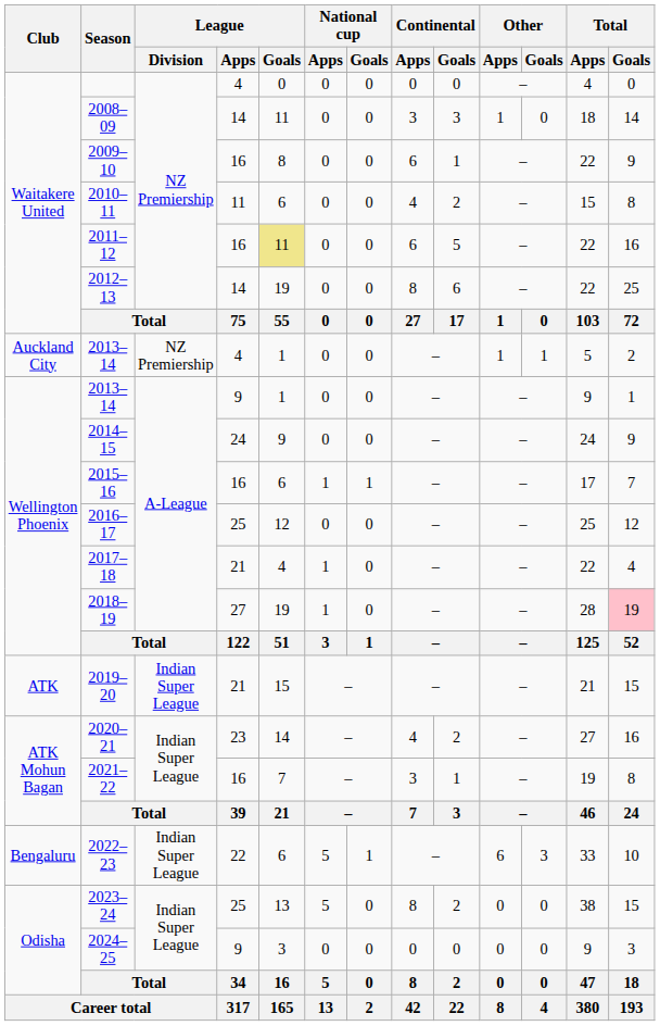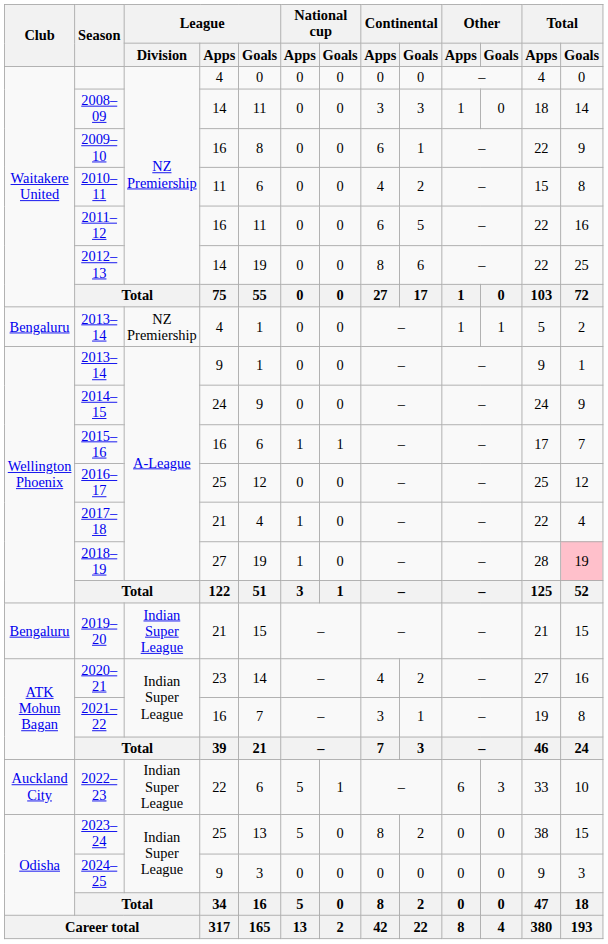 <table class="wikitable" style="text-align: center;">
 <tr>
 <th rowspan="2">Club</th>
 <th rowspan="2">Season</th>
 <th colspan="3">League</th>
 <th colspan="2">National cup</th>
 <th colspan="2">Continental</th>
 <th colspan="2">Other</th>
 <th colspan="2">Total</th>
 </tr>
 <tr>
 <th>Division</th>
 <th>Apps</th>
 <th>Goals</th>
 <th>Apps</th>
 <th>Goals</th>
 <th>Apps</th>
 <th>Goals</th>
 <th>Apps</th>
 <th>Goals</th>
 <th>Apps</th>
 <th>Goals</th>
 </tr>
 <tr>
 <td rowspan="7"><a href='#'>Waitakere United</a></td>
 <td></td>
 <td rowspan=6><a href='#'>NZ Premiership</a></td>
 <td>4</td>
 <td>0</td>
 <td>0</td>
 <td>0</td>
 <td>0</td>
 <td>0</td>
 <td colspan="2">–</td>
 <td>4</td>
 <td>0</td>
 </tr>
 <tr>
 <td><a href='#'>2008–09</a></td>
 <td>14</td>
 <td>11</td>
 <td>0</td>
 <td>0</td>
 <td>3</td>
 <td>3</td>
 <td>1</td>
 <td>0</td>
 <td>18</td>
 <td>14</td>
 </tr>
 <tr>
 <td><a href='#'>2009–10</a></td>
 <td>16</td>
 <td>8</td>
 <td>0</td>
 <td>0</td>
 <td>6</td>
 <td>1</td>
 <td colspan="2">–</td>
 <td>22</td>
 <td>9</td>
 </tr>
 <tr>
 <td><a href='#'>2010–11</a></td>
 <td>11</td>
 <td>6</td>
 <td>0</td>
 <td>0</td>
 <td>4</td>
 <td>2</td>
 <td colspan="2">–</td>
 <td>15</td>
 <td>8</td>
 </tr>
 <tr>
 <td><a href='#'>2011–12</a></td>
 <td>16</td>
-<td style="background: khaki;">11</td>
+<td>11</td>
 <td>0</td>
 <td>0</td>
 <td>6</td>
 <td>5</td>
 <td colspan="2">–</td>
 <td>22</td>
 <td>16</td>
 </tr>
 <tr>
 <td><a href='#'>2012–13</a></td>
 <td>14</td>
 <td>19</td>
 <td>0</td>
 <td>0</td>
 <td>8</td>
 <td>6</td>
 <td colspan="2">–</td>
 <td>22</td>
 <td>25</td>
 </tr>
 <tr>
 <th colspan="2">Total</th>
 <th>75</th>
 <th>55</th>
 <th>0</th>
 <th>0</th>
 <th>27</th>
 <th>17</th>
 <th>1</th>
 <th>0</th>
 <th>103</th>
 <th>72</th>
 </tr>
 <tr>
-<td><a href='#'>Auckland City</a></td>
+<td><a href='#'>Bengaluru</a></td>
 <td><a href='#'>2013–14</a></td>
 <td>NZ Premiership</td>
 <td>4</td>
 <td>1</td>
 <td>0</td>
 <td>0</td>
 <td colspan="2">–</td>
 <td>1</td>
 <td>1</td>
 <td>5</td>
 <td>2</td>
 </tr>
 <tr>
 <td rowspan="7"><a href='#'>Wellington Phoenix</a></td>
 <td><a href='#'>2013–14</a></td>
 <td rowspan=6><a href='#'>A-League</a></td>
 <td>9</td>
 <td>1</td>
 <td>0</td>
 <td>0</td>
 <td colspan="2">–</td>
 <td colspan="2">–</td>
 <td>9</td>
 <td>1</td>
 </tr>
 <tr>
 <td><a href='#'>2014–15</a></td>
 <td>24</td>
 <td>9</td>
 <td>0</td>
 <td>0</td>
 <td colspan="2">–</td>
 <td colspan="2">–</td>
 <td>24</td>
 <td>9</td>
 </tr>
 <tr>
 <td><a href='#'>2015–16</a></td>
 <td>16</td>
 <td>6</td>
 <td>1</td>
 <td>1</td>
 <td colspan="2">–</td>
 <td colspan="2">–</td>
 <td>17</td>
 <td>7</td>
 </tr>
 <tr>
 <td><a href='#'>2016–17</a></td>
 <td>25</td>
 <td>12</td>
 <td>0</td>
 <td>0</td>
 <td colspan="2">–</td>
 <td colspan="2">–</td>
 <td>25</td>
 <td>12</td>
 </tr>
 <tr>
 <td><a href='#'>2017–18</a></td>
 <td>21</td>
 <td>4</td>
 <td>1</td>
 <td>0</td>
 <td colspan="2">–</td>
 <td colspan="2">–</td>
 <td>22</td>
 <td>4</td>
 </tr>
 <tr>
 <td><a href='#'>2018–19</a></td>
 <td>27</td>
 <td>19</td>
 <td>1</td>
 <td>0</td>
 <td colspan="2">–</td>
 <td colspan="2">–</td>
 <td>28</td>
 <td style="background: pink;">19</td>
 </tr>
 <tr>
 <th colspan="2">Total</th>
 <th>122</th>
 <th>51</th>
 <th>3</th>
 <th>1</th>
 <th colspan="2">–</th>
 <th colspan="2">–</th>
 <th>125</th>
 <th>52</th>
 </tr>
 <tr>
-<td><a href='#'>ATK</a></td>
+<td><a href='#'>Bengaluru</a></td>
 <td><a href='#'>2019–20</a></td>
 <td><a href='#'>Indian Super League</a></td>
 <td>21</td>
 <td>15</td>
 <td colspan="2">–</td>
 <td colspan="2">–</td>
 <td colspan="2">–</td>
 <td>21</td>
 <td>15</td>
 </tr>
 <tr>
 <td rowspan="3"><a href='#'>ATK Mohun Bagan</a></td>
 <td><a href='#'>2020–21</a></td>
 <td rowspan=2>Indian Super League</td>
 <td>23</td>
 <td>14</td>
 <td colspan="2">–</td>
 <td>4</td>
 <td>2</td>
 <td colspan="2">–</td>
 <td>27</td>
 <td>16</td>
 </tr>
 <tr>
 <td><a href='#'>2021–22</a></td>
 <td>16</td>
 <td>7</td>
 <td colspan="2">–</td>
 <td>3</td>
 <td>1</td>
 <td colspan="2">–</td>
 <td>19</td>
 <td>8</td>
 </tr>
 <tr>
 <th colspan="2">Total</th>
 <th>39</th>
 <th>21</th>
 <th colspan="2">–</th>
 <th>7</th>
 <th>3</th>
 <th colspan="2">–</th>
 <th>46</th>
 <th>24</th>
 </tr>
 <tr>
-<td><a href='#'>Bengaluru</a></td>
+<td><a href='#'>Auckland City</a></td>
 <td><a href='#'>2022–23</a></td>
 <td>Indian Super League</td>
 <td>22</td>
 <td>6</td>
 <td>5</td>
 <td>1</td>
 <td colspan="2">–</td>
 <td>6</td>
 <td>3</td>
 <td>33</td>
 <td>10</td>
 </tr>
 <tr>
 <td rowspan="3"><a href='#'>Odisha</a></td>
 <td><a href='#'>2023–24</a></td>
 <td rowspan=2>Indian Super League</td>
 <td>25</td>
 <td>13</td>
 <td>5</td>
 <td>0</td>
 <td>8</td>
 <td>2</td>
 <td>0</td>
 <td>0</td>
 <td>38</td>
 <td>15</td>
 </tr>
 <tr>
 <td><a href='#'>2024–25</a></td>
 <td>9</td>
 <td>3</td>
 <td>0</td>
 <td>0</td>
 <td>0</td>
 <td>0</td>
 <td>0</td>
 <td>0</td>
 <td>9</td>
 <td>3</td>
 </tr>
 <tr>
 <th colspan="2">Total</th>
 <th>34</th>
 <th>16</th>
 <th>5</th>
 <th>0</th>
 <th>8</th>
 <th>2</th>
 <th>0</th>
 <th>0</th>
 <th>47</th>
 <th>18</th>
 </tr>
 <tr>
 <th colspan="3">Career total</th>
 <th>317</th>
 <th>165</th>
 <th>13</th>
 <th>2</th>
 <th>42</th>
 <th>22</th>
 <th>8</th>
 <th>4</th>
 <th>380</th>
 <th>193</th>
 </tr>
 </table>
